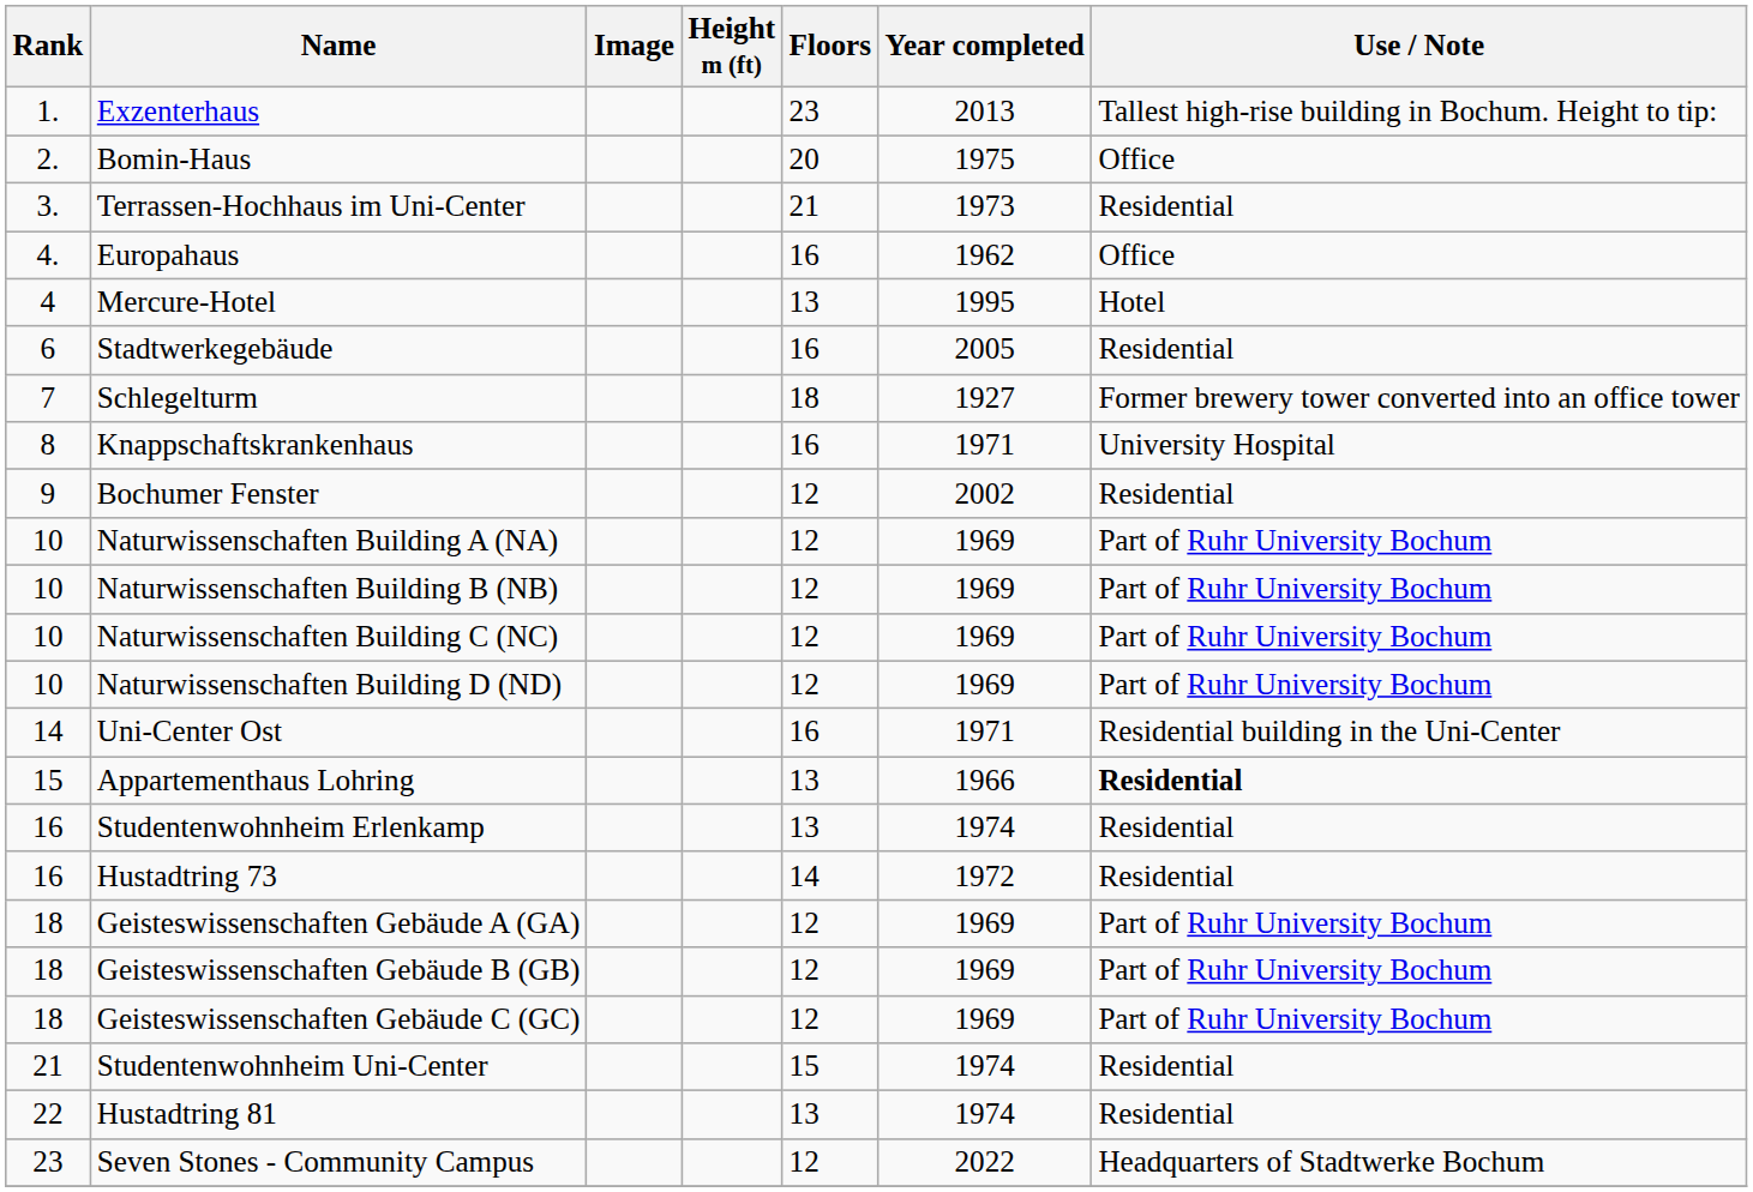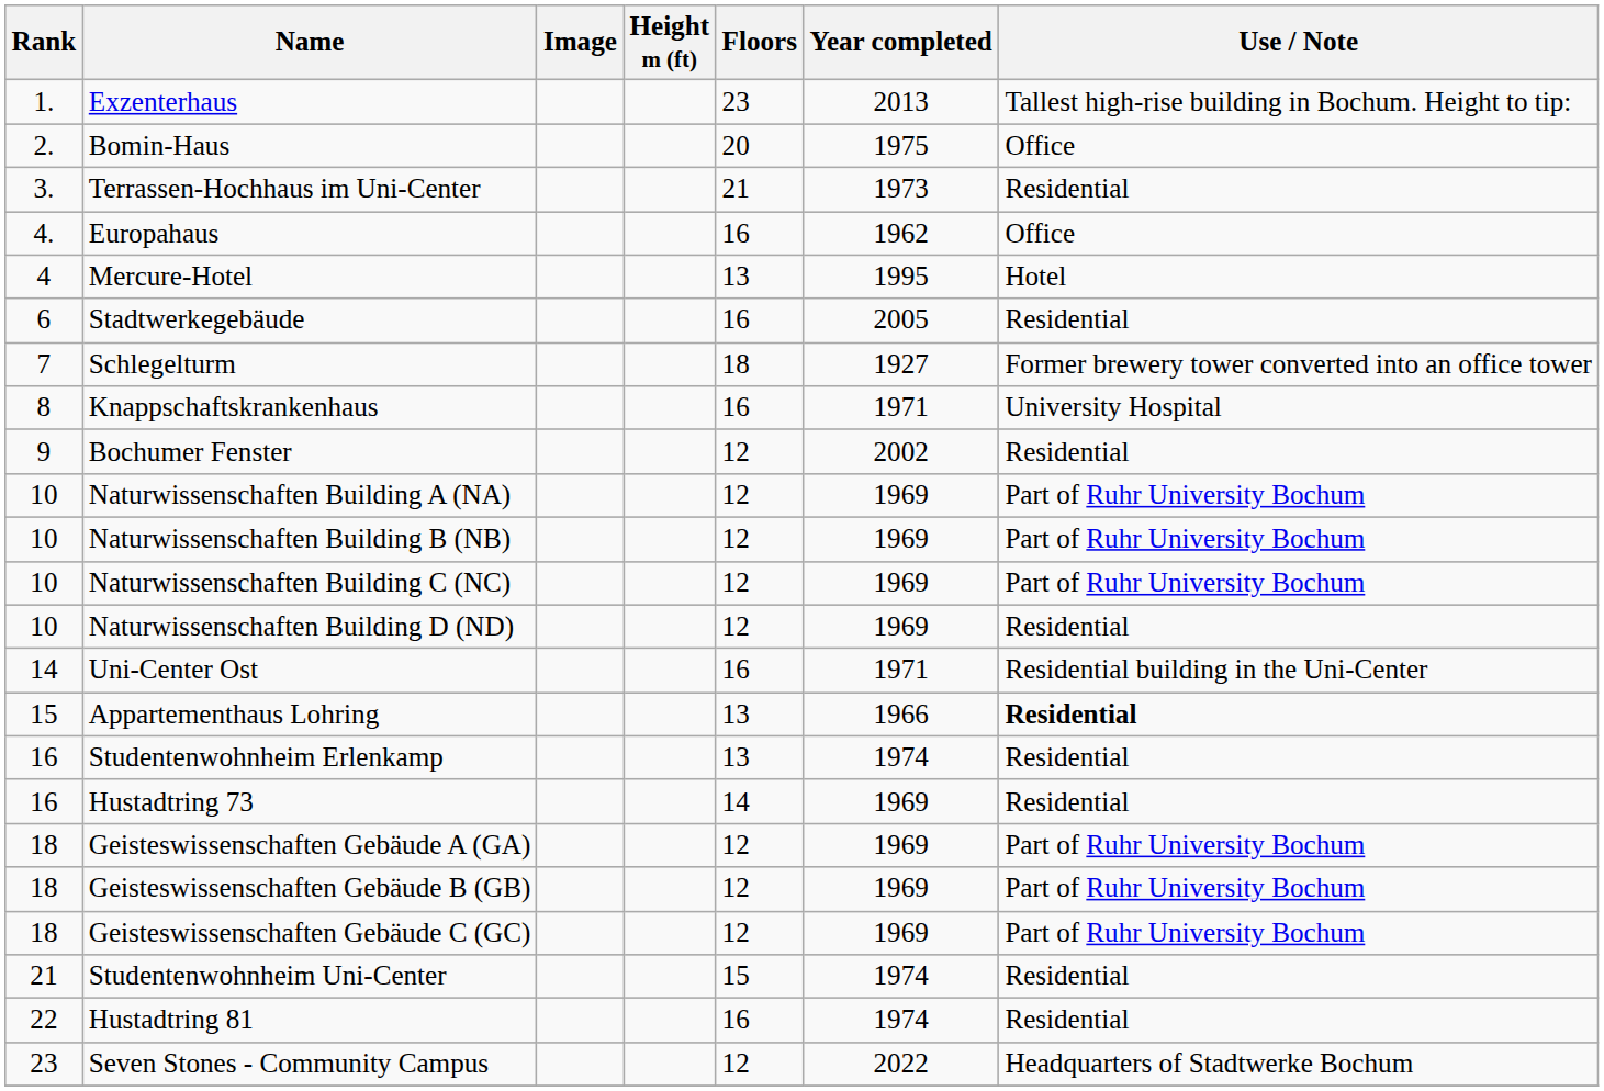 <table class="wikitable sortable">
 <tr>
 <th>Rank</th>
 <th>Name</th>
 <th>Image</th>
 <th>Height<br><small>m (ft)</small></th>
 <th>Floors</th>
 <th>Year completed</th>
 <th>Use / Note</th>
 </tr>
 <tr>
 <td align="center">1.</td>
 <td><a href='#'>Exzenterhaus</a></td>
 <td></td>
 <td align="center"></td>
 <td>23</td>
 <td align="center">2013</td>
 <td>Tallest high-rise building in Bochum. Height to tip: </td>
 </tr>
 <tr>
 <td align="center">2.</td>
 <td>Bomin-Haus</td>
 <td></td>
 <td align="center"></td>
 <td>20</td>
 <td align="center">1975</td>
 <td>Office</td>
 </tr>
 <tr>
 <td align="center">3.</td>
 <td>Terrassen-Hochhaus im Uni-Center</td>
 <td></td>
 <td align="center"></td>
 <td>21</td>
 <td align="center">1973</td>
 <td>Residential</td>
 </tr>
 <tr>
 <td align="center">4.</td>
 <td>Europahaus</td>
 <td></td>
 <td align="center"></td>
 <td>16</td>
 <td align="center">1962</td>
 <td>Office</td>
 </tr>
 <tr>
 <td align="center">4</td>
 <td>Mercure-Hotel</td>
 <td></td>
 <td align="center"></td>
 <td>13</td>
 <td align="center">1995</td>
 <td>Hotel</td>
 </tr>
 <tr>
 <td align="center">6</td>
 <td>Stadtwerkegebäude</td>
 <td></td>
 <td align="center"></td>
 <td>16</td>
 <td align="center">2005</td>
 <td>Residential</td>
 </tr>
 <tr>
 <td align="center">7</td>
 <td>Schlegelturm</td>
 <td></td>
 <td align="center"></td>
 <td>18</td>
 <td align="center">1927</td>
 <td>Former brewery tower converted into an office tower</td>
 </tr>
 <tr>
 <td align="center">8</td>
 <td>Knappschaftskrankenhaus</td>
 <td></td>
 <td align="center"></td>
 <td>16</td>
 <td align="center">1971</td>
 <td>University Hospital</td>
 </tr>
 <tr>
 <td align="center">9</td>
 <td>Bochumer Fenster</td>
 <td></td>
 <td align="center"></td>
 <td>12</td>
 <td align="center">2002</td>
 <td>Residential</td>
 </tr>
 <tr>
 <td align="center">10</td>
 <td>Naturwissenschaften Building A (NA)</td>
 <td></td>
 <td align="center"></td>
 <td>12</td>
 <td align="center">1969</td>
 <td>Part of <a href='#'>Ruhr University Bochum</a></td>
 </tr>
 <tr>
 <td align="center">10</td>
 <td>Naturwissenschaften Building B (NB)</td>
 <td></td>
 <td align="center"></td>
 <td>12</td>
 <td align="center">1969</td>
 <td>Part of <a href='#'>Ruhr University Bochum</a></td>
 </tr>
 <tr>
 <td align="center">10</td>
 <td>Naturwissenschaften Building C (NC)</td>
 <td></td>
 <td align="center"></td>
 <td>12</td>
 <td align="center">1969</td>
 <td>Part of <a href='#'>Ruhr University Bochum</a></td>
 </tr>
 <tr>
 <td align="center">10</td>
 <td>Naturwissenschaften Building D (ND)</td>
 <td></td>
 <td align="center"></td>
 <td>12</td>
 <td align="center">1969</td>
-<td>Part of <a href='#'>Ruhr University Bochum</a></td>
+<td>Residential</td>
 </tr>
 <tr>
 <td align="center">14</td>
 <td>Uni-Center Ost</td>
 <td></td>
 <td align="center"></td>
 <td>16</td>
 <td align="center">1971</td>
 <td>Residential building in the Uni-Center</td>
 </tr>
 <tr>
 <td align="center">15</td>
 <td>Appartementhaus Lohring</td>
 <td></td>
 <td align="center"></td>
 <td>13</td>
 <td align="center">1966</td>
 <td><strong>Residential</strong></td>
 </tr>
 <tr>
 <td align="center">16</td>
 <td>Studentenwohnheim Erlenkamp</td>
 <td></td>
 <td align="center"></td>
 <td>13</td>
 <td align="center">1974</td>
 <td>Residential</td>
 </tr>
 <tr>
 <td align="center">16</td>
 <td>Hustadtring 73</td>
 <td></td>
 <td align="center"></td>
 <td>14</td>
-<td align="center">1972</td>
+<td align="center">1969</td>
 <td>Residential</td>
 </tr>
 <tr>
 <td align="center">18</td>
 <td>Geisteswissenschaften Gebäude A (GA)</td>
 <td></td>
 <td align="center"></td>
 <td>12</td>
 <td align="center">1969</td>
 <td>Part of <a href='#'>Ruhr University Bochum</a></td>
 </tr>
 <tr>
 <td align="center">18</td>
 <td>Geisteswissenschaften Gebäude B (GB)</td>
 <td></td>
 <td align="center"></td>
 <td>12</td>
 <td align="center">1969</td>
 <td>Part of <a href='#'>Ruhr University Bochum</a></td>
 </tr>
 <tr>
 <td align="center">18</td>
 <td>Geisteswissenschaften Gebäude C (GC)</td>
 <td></td>
 <td align="center"></td>
 <td>12</td>
 <td align="center">1969</td>
 <td>Part of <a href='#'>Ruhr University Bochum</a></td>
 </tr>
 <tr>
 <td align="center">21</td>
 <td>Studentenwohnheim Uni-Center</td>
 <td></td>
 <td align="center"></td>
 <td>15</td>
 <td align="center">1974</td>
 <td>Residential</td>
 </tr>
 <tr>
 <td align="center">22</td>
 <td>Hustadtring 81</td>
 <td></td>
 <td align="center"></td>
-<td>13</td>
+<td>16</td>
 <td align="center">1974</td>
 <td>Residential</td>
 </tr>
 <tr>
 <td align="center">23</td>
 <td>Seven Stones - Community Campus</td>
 <td></td>
 <td align="center"></td>
 <td>12</td>
 <td align="center">2022</td>
 <td>Headquarters of Stadtwerke Bochum</td>
 </tr>
 <tr>
 </tr>
 </table>
